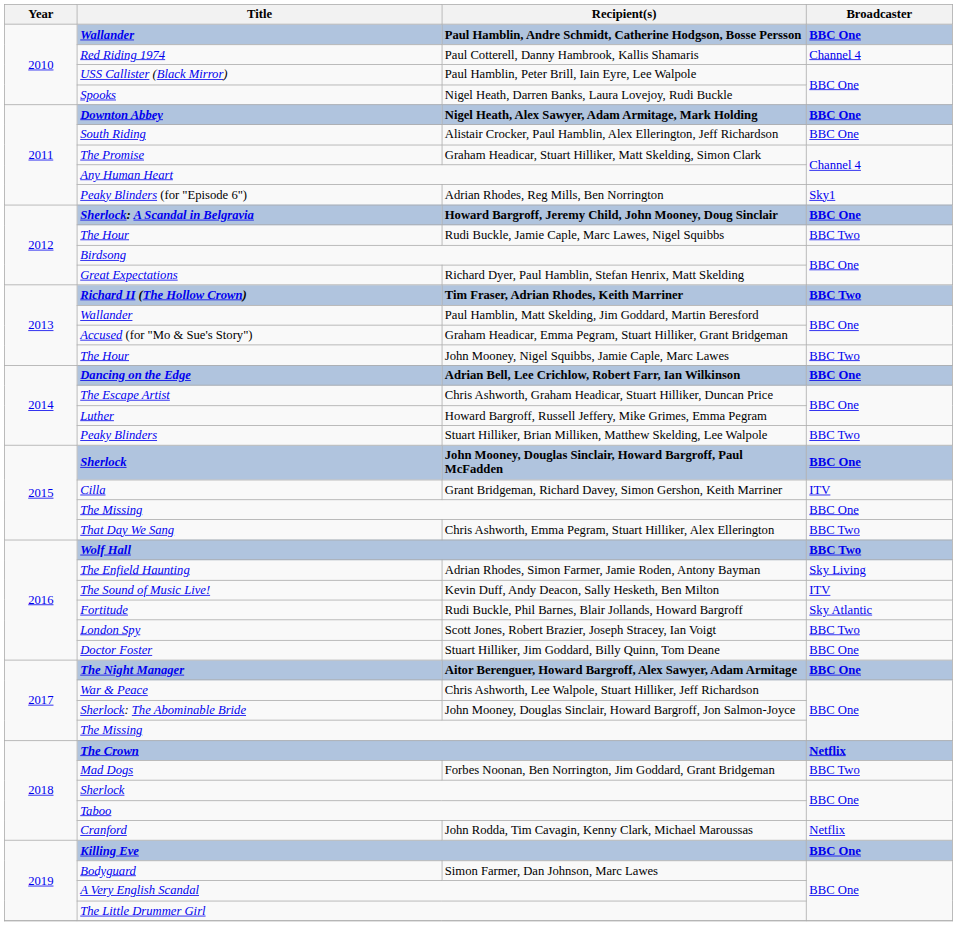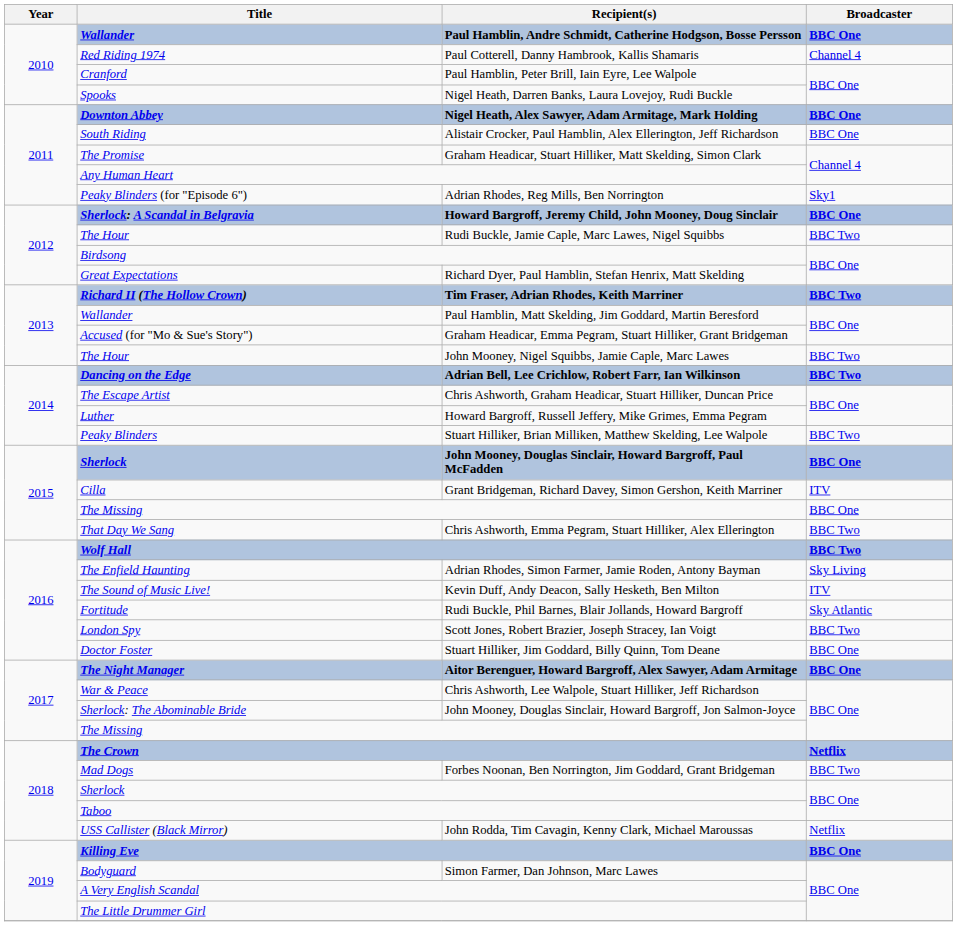 <table class="wikitable" width="95%">
 <tr>
 <th width=5%>Year</th>
 <th width=25%>Title</th>
 <th width=25%>Recipient(s)</th>
 <th width=10%>Broadcaster</th>
 </tr>
 <tr>
 <td rowspan="4" style="text-align:center;"><a href='#'>2010</a></td>
 <td style="background:#B0C4DE;"><strong><em><a href='#'>Wallander</a></em></strong></td>
 <td style="background:#B0C4DE;"><strong>Paul Hamblin, Andre Schmidt, Catherine Hodgson, Bosse Persson</strong></td>
 <td style="background:#B0C4DE;"><strong><a href='#'>BBC One</a></strong></td>
 </tr>
 <tr>
 <td><em><a href='#'>Red Riding 1974</a></em></td>
 <td>Paul Cotterell, Danny Hambrook, Kallis Shamaris</td>
 <td><a href='#'>Channel 4</a></td>
 </tr>
 <tr>
-<td><em><a href='#'>USS Callister</a> (<a href='#'>Black Mirror</a>)</em></td>
+<td><em><a href='#'>Cranford</a></em></td>
 <td>Paul Hamblin, Peter Brill, Iain Eyre, Lee Walpole</td>
 <td rowspan="2"><a href='#'>BBC One</a></td>
 </tr>
 <tr>
 <td><em><a href='#'>Spooks</a></em></td>
 <td>Nigel Heath, Darren Banks, Laura Lovejoy, Rudi Buckle</td>
 </tr>
 <tr>
 <td rowspan="5" style="text-align:center;"><a href='#'>2011</a></td>
 <td style="background:#B0C4DE;"><strong><em><a href='#'>Downton Abbey</a></em></strong></td>
 <td style="background:#B0C4DE;"><strong>Nigel Heath, Alex Sawyer, Adam Armitage, Mark Holding</strong></td>
 <td style="background:#B0C4DE;"><strong><a href='#'>BBC One</a></strong></td>
 </tr>
 <tr>
 <td><em><a href='#'>South Riding</a></em></td>
 <td>Alistair Crocker, Paul Hamblin, Alex Ellerington, Jeff Richardson</td>
 <td><a href='#'>BBC One</a></td>
 </tr>
 <tr>
 <td><em><a href='#'>The Promise</a></em></td>
 <td>Graham Headicar, Stuart Hilliker, Matt Skelding, Simon Clark</td>
 <td rowspan="2"><a href='#'>Channel 4</a></td>
 </tr>
 <tr>
 <td colspan="2"><em><a href='#'>Any Human Heart</a></em></td>
 </tr>
 <tr>
 <td><em><a href='#'>Peaky Blinders</a></em> (for "Episode 6")</td>
 <td>Adrian Rhodes, Reg Mills, Ben Norrington</td>
 <td><a href='#'>Sky1</a></td>
 </tr>
 <tr>
 <td rowspan="4" style="text-align:center;"><a href='#'>2012</a></td>
 <td style="background:#B0C4DE;"><strong><em><a href='#'>Sherlock</a>: <a href='#'>A Scandal in Belgravia</a></em></strong></td>
 <td style="background:#B0C4DE;"><strong>Howard Bargroff, Jeremy Child, John Mooney, Doug Sinclair</strong></td>
 <td style="background:#B0C4DE;"><strong><a href='#'>BBC One</a></strong></td>
 </tr>
 <tr>
 <td><em><a href='#'>The Hour</a></em></td>
 <td>Rudi Buckle, Jamie Caple, Marc Lawes, Nigel Squibbs</td>
 <td><a href='#'>BBC Two</a></td>
 </tr>
 <tr>
 <td colspan="2"><em><a href='#'>Birdsong</a></em></td>
 <td rowspan="2"><a href='#'>BBC One</a></td>
 </tr>
 <tr>
 <td><em><a href='#'>Great Expectations</a></em></td>
 <td>Richard Dyer, Paul Hamblin, Stefan Henrix, Matt Skelding</td>
 </tr>
 <tr>
 <td rowspan="4" style="text-align:center;"><a href='#'>2013</a></td>
 <td style="background:#B0C4DE;"><strong><em><a href='#'>Richard II</a> (<a href='#'>The Hollow Crown</a>)</em></strong></td>
 <td style="background:#B0C4DE;"><strong>Tim Fraser, Adrian Rhodes, Keith Marriner</strong></td>
 <td style="background:#B0C4DE;"><strong><a href='#'>BBC Two</a></strong></td>
 </tr>
 <tr>
 <td><em><a href='#'>Wallander</a></em></td>
 <td>Paul Hamblin, Matt Skelding, Jim Goddard, Martin Beresford</td>
 <td rowspan="2"><a href='#'>BBC One</a></td>
 </tr>
 <tr>
 <td><em><a href='#'>Accused</a></em> (for "Mo & Sue's Story")</td>
 <td>Graham Headicar, Emma Pegram, Stuart Hilliker, Grant Bridgeman</td>
 </tr>
 <tr>
 <td><em><a href='#'>The Hour</a></em></td>
 <td>John Mooney, Nigel Squibbs, Jamie Caple, Marc Lawes</td>
 <td><a href='#'>BBC Two</a></td>
 </tr>
 <tr>
 <td rowspan="4" style="text-align:center;"><a href='#'>2014</a></td>
 <td style="background:#B0C4DE;"><strong><em><a href='#'>Dancing on the Edge</a></em></strong></td>
 <td style="background:#B0C4DE;"><strong>Adrian Bell, Lee Crichlow, Robert Farr, Ian Wilkinson</strong></td>
-<td style="background:#B0C4DE;"><strong><a href='#'>BBC One</a></strong></td>
+<td style="background:#B0C4DE;"><strong><a href='#'>BBC Two</a></strong></td>
 </tr>
 <tr>
 <td><em><a href='#'>The Escape Artist</a></em></td>
 <td>Chris Ashworth, Graham Headicar, Stuart Hilliker, Duncan Price</td>
 <td rowspan="2"><a href='#'>BBC One</a></td>
 </tr>
 <tr>
 <td><em><a href='#'>Luther</a></em></td>
 <td>Howard Bargroff, Russell Jeffery, Mike Grimes, Emma Pegram</td>
 </tr>
 <tr>
 <td><em><a href='#'>Peaky Blinders</a></em></td>
 <td>Stuart Hilliker, Brian Milliken, Matthew Skelding, Lee Walpole</td>
 <td><a href='#'>BBC Two</a></td>
 </tr>
 <tr>
 <td rowspan="4" style="text-align:center;"><a href='#'>2015</a></td>
 <td style="background:#B0C4DE;"><strong><em><a href='#'>Sherlock</a></em></strong></td>
 <td style="background:#B0C4DE;"><strong>John Mooney, Douglas Sinclair, Howard Bargroff, Paul McFadden</strong></td>
 <td style="background:#B0C4DE;"><strong><a href='#'>BBC One</a></strong></td>
 </tr>
 <tr>
 <td><em><a href='#'>Cilla</a></em></td>
 <td>Grant Bridgeman, Richard Davey, Simon Gershon, Keith Marriner</td>
 <td><a href='#'>ITV</a></td>
 </tr>
 <tr>
 <td colspan="2"><em><a href='#'>The Missing</a></em></td>
 <td><a href='#'>BBC One</a></td>
 </tr>
 <tr>
 <td><em><a href='#'>That Day We Sang</a></em></td>
 <td>Chris Ashworth, Emma Pegram, Stuart Hilliker, Alex Ellerington</td>
 <td><a href='#'>BBC Two</a></td>
 </tr>
 <tr>
 <td rowspan="6" style="text-align:center;"><a href='#'>2016</a></td>
 <td colspan="2" style="background:#B0C4DE;"><strong><em><a href='#'>Wolf Hall</a></em></strong></td>
 <td style="background:#B0C4DE;"><strong><a href='#'>BBC Two</a></strong></td>
 </tr>
 <tr>
 <td><em><a href='#'>The Enfield Haunting</a></em></td>
 <td>Adrian Rhodes, Simon Farmer, Jamie Roden, Antony Bayman</td>
 <td><a href='#'>Sky Living</a></td>
 </tr>
 <tr>
 <td><em><a href='#'>The Sound of Music Live!</a></em></td>
 <td>Kevin Duff, Andy Deacon, Sally Hesketh, Ben Milton</td>
 <td><a href='#'>ITV</a></td>
 </tr>
 <tr>
 <td><em><a href='#'>Fortitude</a></em></td>
 <td>Rudi Buckle, Phil Barnes, Blair Jollands, Howard Bargroff</td>
 <td><a href='#'>Sky Atlantic</a></td>
 </tr>
 <tr>
 <td><em><a href='#'>London Spy</a></em></td>
 <td>Scott Jones, Robert Brazier, Joseph Stracey, Ian Voigt</td>
 <td><a href='#'>BBC Two</a></td>
 </tr>
 <tr>
 <td><em><a href='#'>Doctor Foster</a></em></td>
 <td>Stuart Hilliker, Jim Goddard, Billy Quinn, Tom Deane</td>
 <td><a href='#'>BBC One</a></td>
 </tr>
 <tr>
 <td rowspan="4" style="text-align:center;"><a href='#'>2017</a><br></td>
 <td style="background:#B0C4DE;"><strong><em><a href='#'>The Night Manager</a></em></strong></td>
 <td style="background:#B0C4DE;"><strong>Aitor Berenguer, Howard Bargroff, Alex Sawyer, Adam Armitage</strong></td>
 <td style="background:#B0C4DE;"><strong><a href='#'>BBC One</a></strong></td>
 </tr>
 <tr>
 <td><em><a href='#'>War & Peace</a></em></td>
 <td>Chris Ashworth, Lee Walpole, Stuart Hilliker, Jeff Richardson</td>
 <td rowspan="3"><a href='#'>BBC One</a></td>
 </tr>
 <tr>
 <td><em><a href='#'>Sherlock</a>: <a href='#'>The Abominable Bride</a></em></td>
 <td>John Mooney, Douglas Sinclair, Howard Bargroff, Jon Salmon-Joyce</td>
 </tr>
 <tr>
 <td colspan="2"><em><a href='#'>The Missing</a></em></td>
 </tr>
 <tr>
 <td rowspan="5" style="text-align:center;"><a href='#'>2018</a><br></td>
 <td colspan="2" style="background:#B0C4DE;"><strong><em><a href='#'>The Crown</a></em></strong></td>
 <td style="background:#B0C4DE;"><strong><a href='#'>Netflix</a></strong></td>
 </tr>
 <tr>
 <td><em><a href='#'>Mad Dogs</a></em></td>
 <td>Forbes Noonan, Ben Norrington, Jim Goddard, Grant Bridgeman</td>
 <td><a href='#'>BBC Two</a></td>
 </tr>
 <tr>
 <td colspan="2"><em><a href='#'>Sherlock</a></em></td>
 <td rowspan="2"><a href='#'>BBC One</a></td>
 </tr>
 <tr>
 <td colspan="2"><em><a href='#'>Taboo</a></em></td>
 </tr>
 <tr>
-<td><em><a href='#'>Cranford</a></em></td>
+<td><em><a href='#'>USS Callister</a> (<a href='#'>Black Mirror</a>)</em></td>
 <td>John Rodda, Tim Cavagin, Kenny Clark, Michael Maroussas</td>
 <td><a href='#'>Netflix</a></td>
 </tr>
 <tr>
 <td rowspan="4" style="text-align:center;"><a href='#'>2019</a><br></td>
 <td colspan="2" style="background:#B0C4DE;"><strong><em><a href='#'>Killing Eve</a></em></strong></td>
 <td style="background:#B0C4DE;"><strong><a href='#'>BBC One</a></strong></td>
 </tr>
 <tr>
 <td><em><a href='#'>Bodyguard</a></em></td>
 <td>Simon Farmer, Dan Johnson, Marc Lawes</td>
 <td rowspan="3"><a href='#'>BBC One</a></td>
 </tr>
 <tr>
 <td colspan="2"><em><a href='#'>A Very English Scandal</a></em></td>
 </tr>
 <tr>
 <td colspan="2"><em><a href='#'>The Little Drummer Girl</a></em></td>
 </tr>
 <tr>
 </tr>
 </table>
